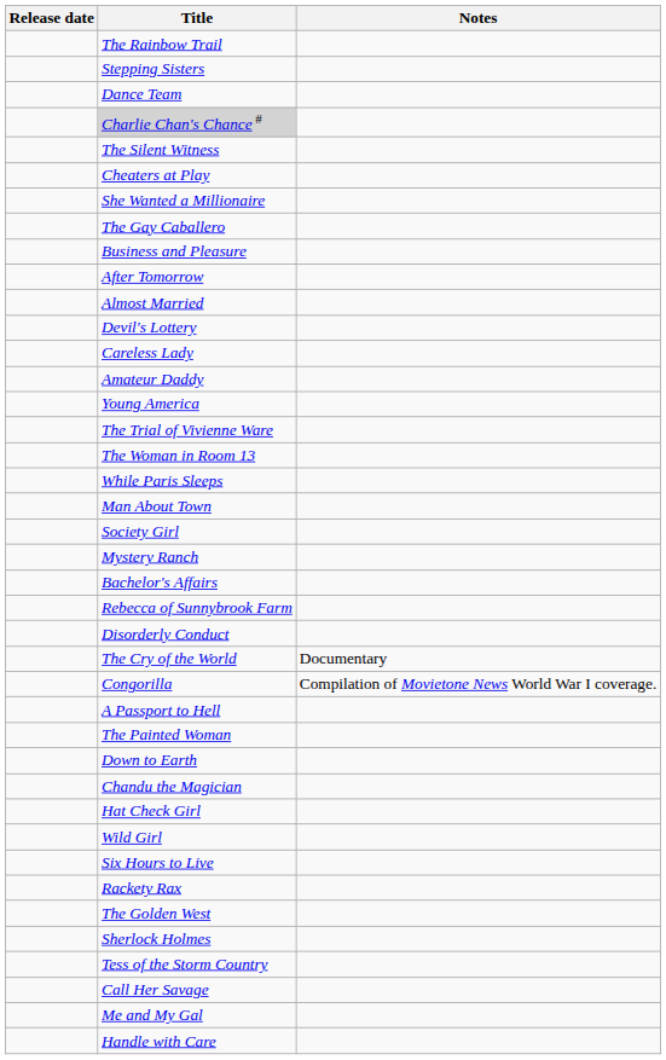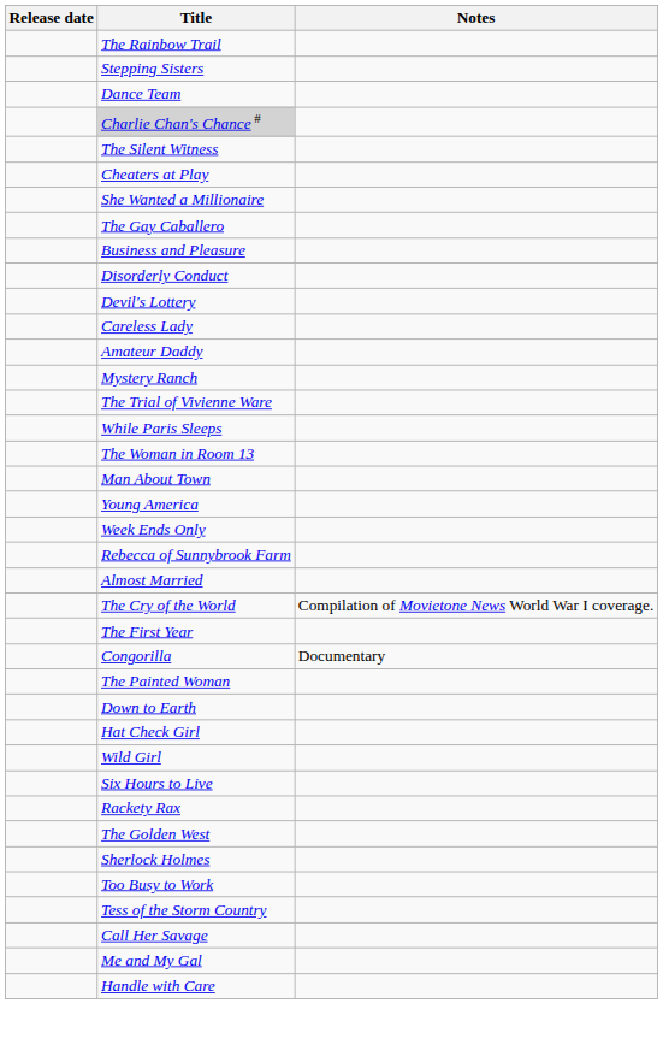 <table class="wikitable sortable">
 <tr>
 <th>Release date</th>
 <th>Title</th>
 <th class="unsortable">Notes</th>
 </tr>
 <tr>
 <td></td>
 <td><em><a href='#'>The Rainbow Trail</a></em></td>
 <td></td>
 </tr>
 <tr>
 <td></td>
 <td><em><a href='#'>Stepping Sisters</a></em></td>
 <td></td>
 </tr>
 <tr>
 <td></td>
 <td><em><a href='#'>Dance Team</a></em></td>
 <td></td>
 </tr>
 <tr>
 <td></td>
 <td bgcolor=lightgray><em><a href='#'>Charlie Chan's Chance</a></em><sup> #</sup></td>
 <td></td>
 </tr>
 <tr>
 <td></td>
 <td><em><a href='#'>The Silent Witness</a></em></td>
 <td></td>
 </tr>
 <tr>
 <td></td>
 <td><em><a href='#'>Cheaters at Play</a></em></td>
 <td></td>
 </tr>
 <tr>
 <td></td>
 <td><em><a href='#'>She Wanted a Millionaire</a></em></td>
 <td></td>
 </tr>
 <tr>
 <td></td>
 <td><em><a href='#'>The Gay Caballero</a></em></td>
 <td></td>
 </tr>
 <tr>
 <td></td>
 <td><em><a href='#'>Business and Pleasure</a></em></td>
 <td></td>
 </tr>
 <tr>
 <td></td>
-<td><em><a href='#'>After Tomorrow</a></em></td>
-<td></td>
-</tr>
-<tr>
-<td></td>
-<td><em><a href='#'>Almost Married</a></em></td>
+<td><em><a href='#'>Disorderly Conduct</a></em></td>
 <td></td>
 </tr>
 <tr>
 <td></td>
 <td><em><a href='#'>Devil's Lottery</a></em></td>
 <td></td>
 </tr>
 <tr>
 <td></td>
 <td><em><a href='#'>Careless Lady</a></em></td>
 <td></td>
 </tr>
 <tr>
 <td></td>
 <td><em><a href='#'>Amateur Daddy</a></em></td>
 <td></td>
 </tr>
 <tr>
 <td></td>
-<td><em><a href='#'>Young America</a></em></td>
+<td><em><a href='#'>Mystery Ranch</a></em></td>
 <td></td>
 </tr>
 <tr>
 <td></td>
 <td><em><a href='#'>The Trial of Vivienne Ware</a></em></td>
 <td></td>
 </tr>
 <tr>
 <td></td>
-<td><em><a href='#'>The Woman in Room 13</a></em></td>
+<td><em><a href='#'>While Paris Sleeps</a></em></td>
 <td></td>
 </tr>
 <tr>
 <td></td>
-<td><em><a href='#'>While Paris Sleeps</a></em></td>
+<td><em><a href='#'>The Woman in Room 13</a></em></td>
 <td></td>
 </tr>
 <tr>
 <td></td>
 <td><em><a href='#'>Man About Town</a></em></td>
 <td></td>
 </tr>
 <tr>
 <td></td>
-<td><em><a href='#'>Society Girl</a></em></td>
+<td><em><a href='#'>Young America</a></em></td>
 <td></td>
 </tr>
 <tr>
 <td></td>
-<td><em><a href='#'>Mystery Ranch</a></em></td>
-<td></td>
-</tr>
-<tr>
-<td></td>
-<td><em><a href='#'>Bachelor's Affairs</a></em></td>
+<td><em><a href='#'>Week Ends Only</a></em></td>
 <td></td>
 </tr>
 <tr>
 <td></td>
 <td><em><a href='#'>Rebecca of Sunnybrook Farm</a></em></td>
 <td></td>
 </tr>
 <tr>
 <td></td>
-<td><em><a href='#'>Disorderly Conduct</a></em></td>
+<td><em><a href='#'>Almost Married</a></em></td>
 <td></td>
 </tr>
 <tr>
 <td></td>
 <td><em><a href='#'>The Cry of the World</a></em></td>
-<td>Documentary</td>
+<td>Compilation of <em><a href='#'>Movietone News</a></em> World War I coverage.</td>
+</tr>
+<tr>
+<td></td>
+<td><em><a href='#'>The First Year</a></em></td>
+<td></td>
 </tr>
 <tr>
 <td></td>
 <td><em><a href='#'>Congorilla</a></em></td>
-<td>Compilation of <em><a href='#'>Movietone News</a></em> World War I coverage.</td>
-</tr>
-<tr>
-<td></td>
-<td><em><a href='#'>A Passport to Hell</a></em></td>
-<td></td>
+<td>Documentary</td>
 </tr>
 <tr>
 <td></td>
 <td><em><a href='#'>The Painted Woman</a></em></td>
 <td></td>
 </tr>
 <tr>
 <td></td>
 <td><em><a href='#'>Down to Earth</a></em></td>
-<td></td>
-</tr>
-<tr>
-<td></td>
-<td><em><a href='#'>Chandu the Magician</a></em></td>
 <td></td>
 </tr>
 <tr>
 <td></td>
 <td><em><a href='#'>Hat Check Girl</a></em></td>
 <td></td>
 </tr>
 <tr>
 <td></td>
 <td><em><a href='#'>Wild Girl</a></em></td>
 <td></td>
 </tr>
 <tr>
 <td></td>
 <td><em><a href='#'>Six Hours to Live</a></em></td>
 <td></td>
 </tr>
 <tr>
 <td></td>
 <td><em><a href='#'>Rackety Rax</a></em></td>
 <td></td>
 </tr>
 <tr>
 <td></td>
 <td><em><a href='#'>The Golden West</a></em></td>
 <td></td>
 </tr>
 <tr>
 <td></td>
 <td><em><a href='#'>Sherlock Holmes</a></em></td>
 <td></td>
 </tr>
 <tr>
 <td></td>
+<td><em><a href='#'>Too Busy to Work</a></em></td>
+<td></td>
+</tr>
+<tr>
+<td></td>
 <td><em><a href='#'>Tess of the Storm Country</a></em></td>
 <td></td>
 </tr>
 <tr>
 <td></td>
 <td><em><a href='#'>Call Her Savage</a></em></td>
 <td></td>
 </tr>
 <tr>
 <td></td>
 <td><em><a href='#'>Me and My Gal</a></em></td>
 <td></td>
 </tr>
 <tr>
 <td></td>
 <td><em><a href='#'>Handle with Care</a></em></td>
 <td></td>
 </tr>
 </table>
